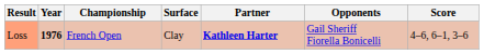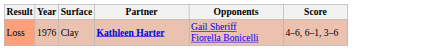 <table class="sortable wikitable">
 <tr>
 <th style="width:40px">Result</th>
 <th style="width:30px">Year</th>
-<th style="width:140px">Championship</th>
 <th style="width:50px">Surface</th>
 <th style="width:150px">Partner</th>
 <th style="width:150px">Opponents</th>
 <th style="width:100px" class="unsortable">Score</th>
 </tr>
 <tr style="background:#ebc2af;">
 <td style="background:#ffa07a;">Loss</td>
-<td><strong>1976</strong></td>
-<td><a href='#'>French Open</a></td>
+<td>1976</td>
 <td>Clay</td>
 <td><strong> <a href='#'>Kathleen Harter</a></strong></td>
 <td> <a href='#'>Gail Sheriff</a> <br>   <a href='#'>Fiorella Bonicelli</a></td>
 <td>4–6, 6–1, 3–6</td>
 </tr>
 </table>
